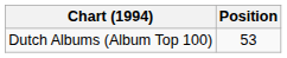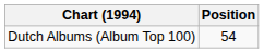 <table class="wikitable">
 <tr>
 <th>Chart (1994)</th>
 <th>Position</th>
 </tr>
 <tr>
 <td>Dutch Albums (Album Top 100)</td>
-<td align="center">53</td>
+<td align="center">54</td>
 </tr>
 </table>
